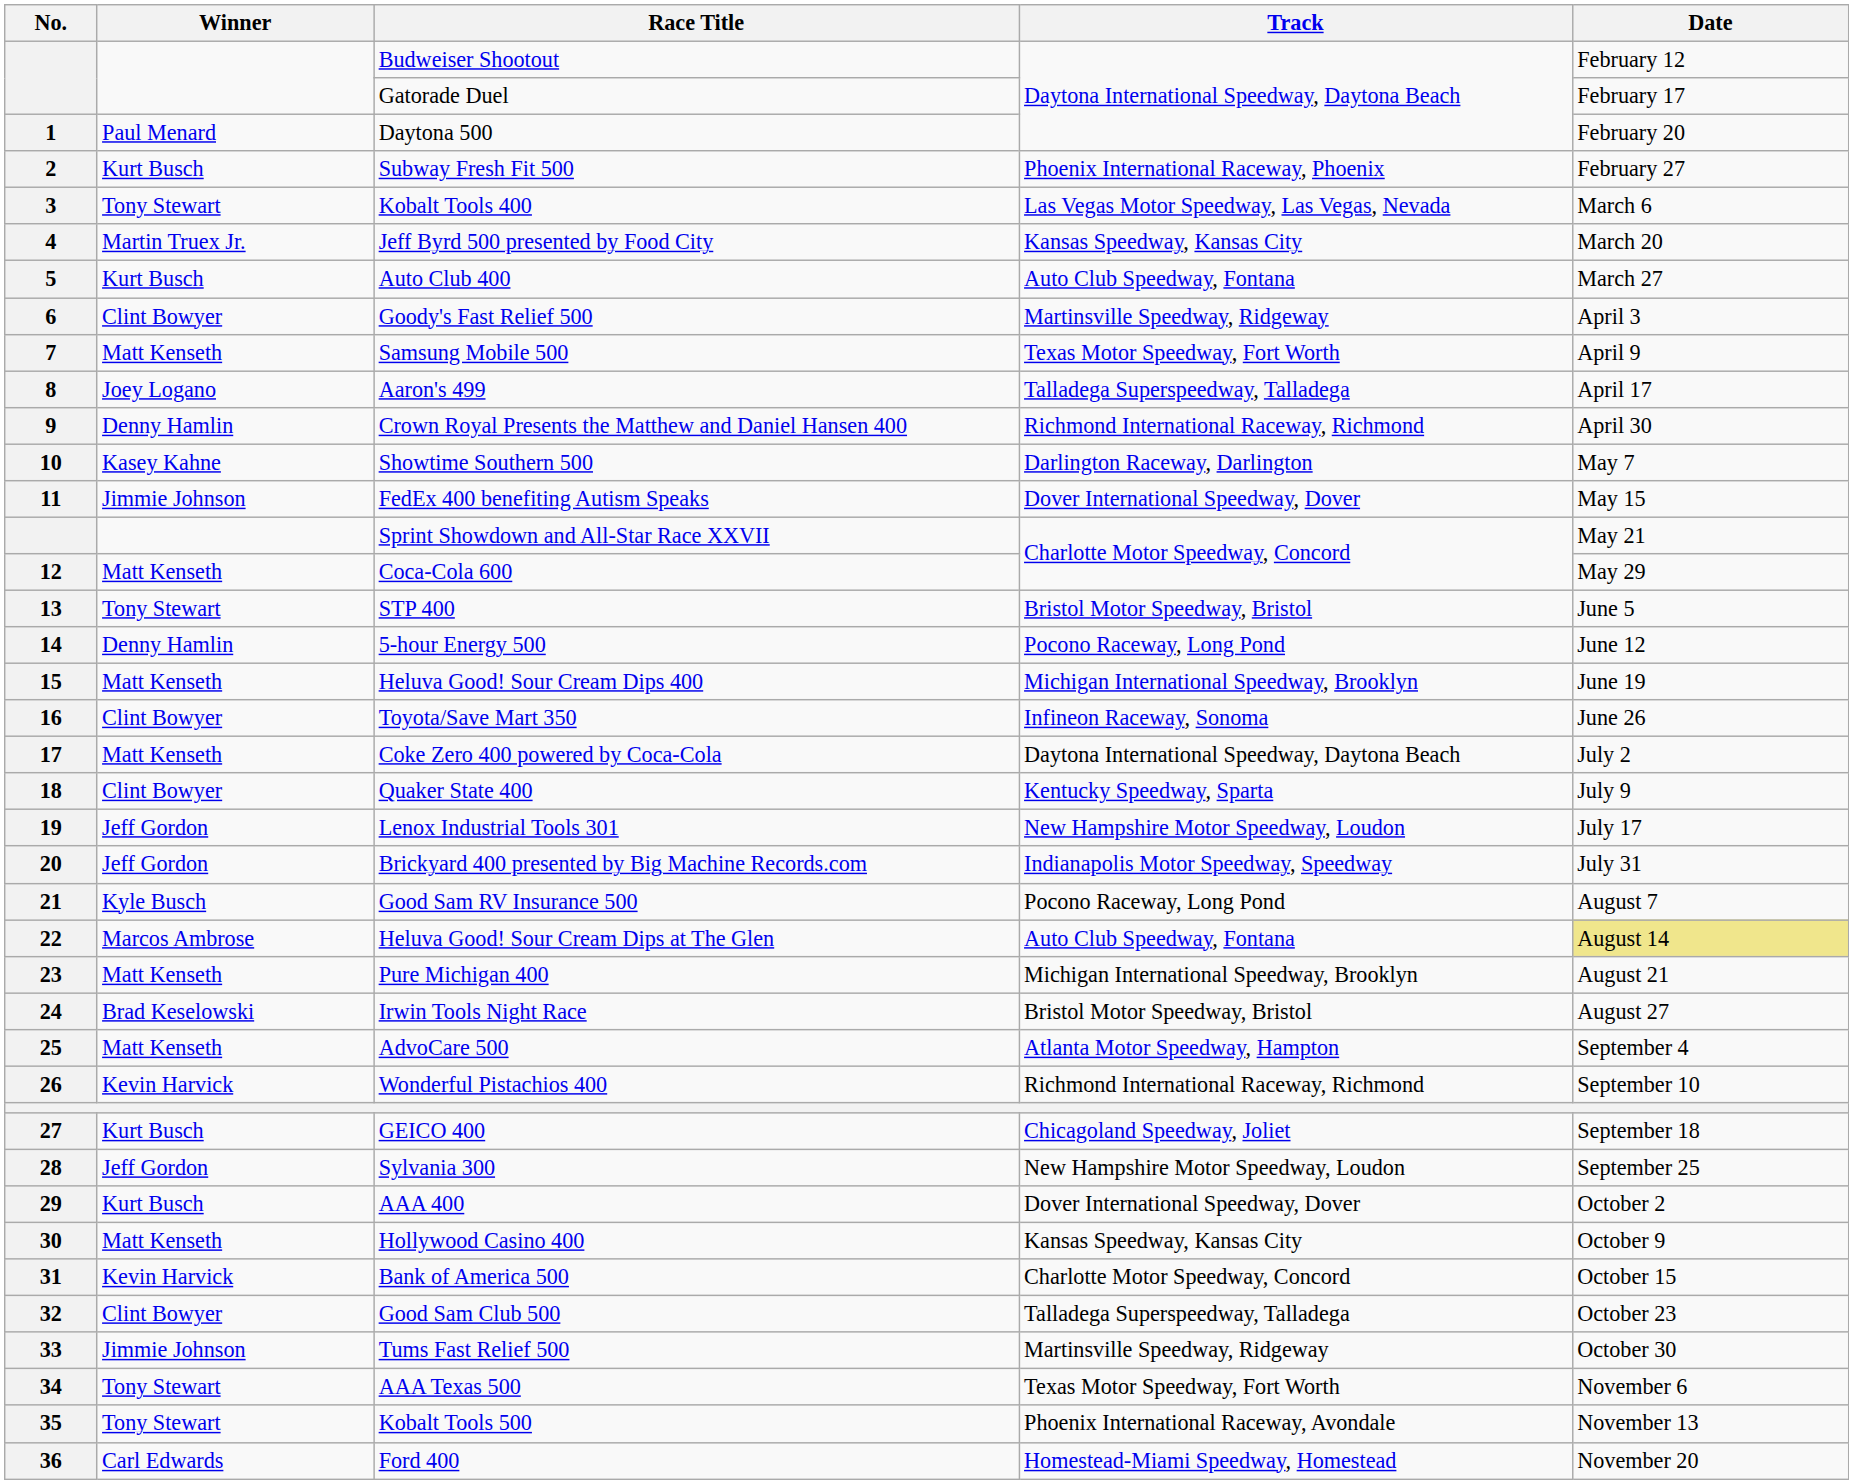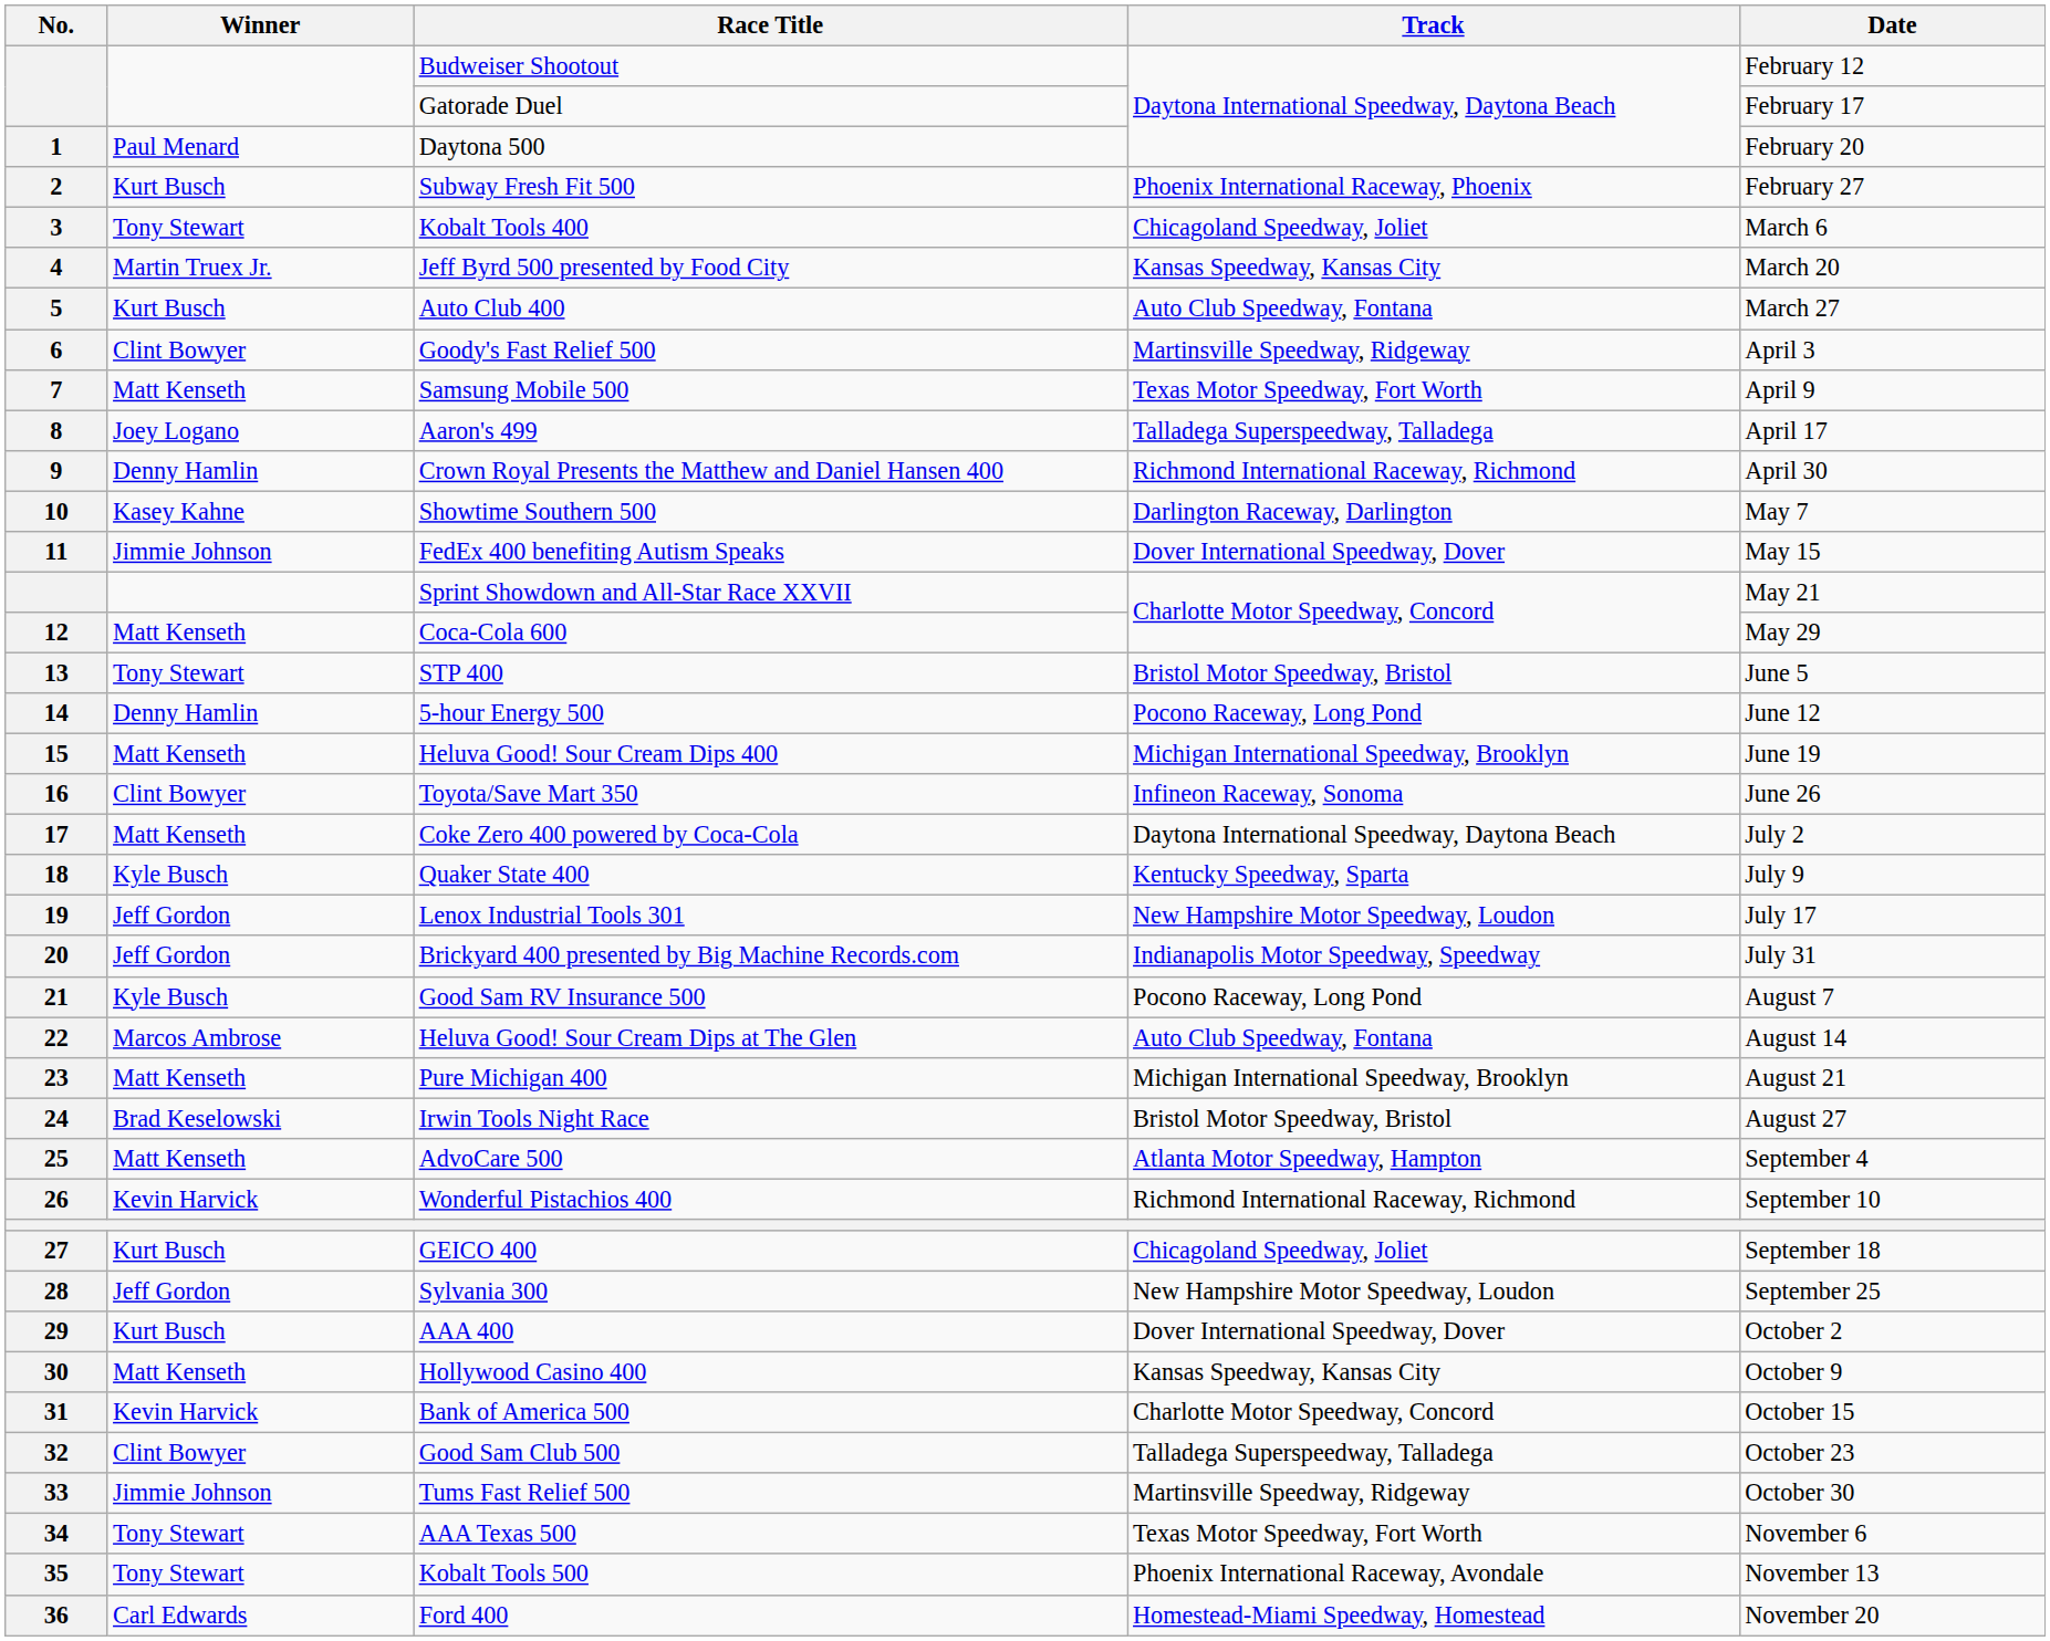 <table class="wikitable sortable" style="font-size:95%; width:100%">
 <tr>
 <th style="width:5%;">No.</th>
 <th style="width:15%;">Winner</th>
 <th style="width:35%;">Race Title</th>
 <th style="width:30%;"><a href='#'>Track</a></th>
 <th style="width:15%;">Date</th>
 </tr>
 <tr>
 <th rowspan="2"></th>
 <td rowspan="2"></td>
 <td><a href='#'>Budweiser Shootout</a></td>
 <td rowspan="3"><a href='#'>Daytona International Speedway</a>, <a href='#'>Daytona Beach</a></td>
 <td>February 12</td>
 </tr>
 <tr>
 <td>Gatorade Duel</td>
 <td>February 17</td>
 </tr>
 <tr>
 <th>1</th>
 <td><a href='#'>Paul Menard</a></td>
 <td>Daytona 500</td>
 <td>February 20</td>
 </tr>
 <tr>
 <th>2</th>
 <td><a href='#'>Kurt Busch</a></td>
 <td><a href='#'>Subway Fresh Fit 500</a></td>
 <td><a href='#'>Phoenix International Raceway</a>, <a href='#'>Phoenix</a></td>
 <td>February 27</td>
 </tr>
 <tr>
 <th>3</th>
 <td><a href='#'>Tony Stewart</a></td>
 <td><a href='#'>Kobalt Tools 400</a></td>
-<td><a href='#'>Las Vegas Motor Speedway</a>, <a href='#'>Las Vegas</a>, <a href='#'>Nevada</a></td>
+<td><a href='#'>Chicagoland Speedway</a>, <a href='#'>Joliet</a></td>
 <td>March 6</td>
 </tr>
 <tr>
 <th>4</th>
 <td><a href='#'>Martin Truex Jr.</a></td>
 <td><a href='#'>Jeff Byrd 500 presented by Food City</a></td>
 <td><a href='#'>Kansas Speedway</a>, <a href='#'>Kansas City</a></td>
 <td>March 20</td>
 </tr>
 <tr>
 <th>5</th>
 <td><a href='#'>Kurt Busch</a></td>
 <td><a href='#'>Auto Club 400</a></td>
 <td><a href='#'>Auto Club Speedway</a>, <a href='#'>Fontana</a></td>
 <td>March 27</td>
 </tr>
 <tr>
 <th>6</th>
 <td><a href='#'>Clint Bowyer</a></td>
 <td><a href='#'>Goody's Fast Relief 500</a></td>
 <td><a href='#'>Martinsville Speedway</a>, <a href='#'>Ridgeway</a></td>
 <td>April 3</td>
 </tr>
 <tr>
 <th>7</th>
 <td><a href='#'>Matt Kenseth</a></td>
 <td><a href='#'>Samsung Mobile 500</a></td>
 <td><a href='#'>Texas Motor Speedway</a>, <a href='#'>Fort Worth</a></td>
 <td>April 9</td>
 </tr>
 <tr>
 <th>8</th>
 <td><a href='#'>Joey Logano</a></td>
 <td><a href='#'>Aaron's 499</a></td>
 <td><a href='#'>Talladega Superspeedway</a>, <a href='#'>Talladega</a></td>
 <td>April 17</td>
 </tr>
 <tr>
 <th>9</th>
 <td><a href='#'>Denny Hamlin</a></td>
 <td><a href='#'>Crown Royal Presents the Matthew and Daniel Hansen 400</a></td>
 <td><a href='#'>Richmond International Raceway</a>, <a href='#'>Richmond</a></td>
 <td>April 30</td>
 </tr>
 <tr>
 <th>10</th>
 <td><a href='#'>Kasey Kahne</a></td>
 <td><a href='#'>Showtime Southern 500</a></td>
 <td><a href='#'>Darlington Raceway</a>, <a href='#'>Darlington</a></td>
 <td>May 7</td>
 </tr>
 <tr>
 <th>11</th>
 <td><a href='#'>Jimmie Johnson</a></td>
 <td><a href='#'>FedEx 400 benefiting Autism Speaks</a></td>
 <td><a href='#'>Dover International Speedway</a>, <a href='#'>Dover</a></td>
 <td>May 15</td>
 </tr>
 <tr>
 <th></th>
 <td></td>
 <td><a href='#'>Sprint Showdown and All-Star Race XXVII</a></td>
 <td rowspan="2"><a href='#'>Charlotte Motor Speedway</a>, <a href='#'>Concord</a></td>
 <td>May 21</td>
 </tr>
 <tr>
 <th>12</th>
 <td><a href='#'>Matt Kenseth</a></td>
 <td><a href='#'>Coca-Cola 600</a></td>
 <td>May 29</td>
 </tr>
 <tr>
 <th>13</th>
 <td><a href='#'>Tony Stewart</a></td>
 <td><a href='#'>STP 400</a></td>
 <td><a href='#'>Bristol Motor Speedway</a>, <a href='#'>Bristol</a></td>
 <td>June 5</td>
 </tr>
 <tr>
 <th>14</th>
 <td><a href='#'>Denny Hamlin</a></td>
 <td><a href='#'>5-hour Energy 500</a></td>
 <td><a href='#'>Pocono Raceway</a>, <a href='#'>Long Pond</a></td>
 <td>June 12</td>
 </tr>
 <tr>
 <th>15</th>
 <td><a href='#'>Matt Kenseth</a></td>
 <td><a href='#'>Heluva Good! Sour Cream Dips 400</a></td>
 <td><a href='#'>Michigan International Speedway</a>, <a href='#'>Brooklyn</a></td>
 <td>June 19</td>
 </tr>
 <tr>
 <th>16</th>
 <td><a href='#'>Clint Bowyer</a></td>
 <td><a href='#'>Toyota/Save Mart 350</a></td>
 <td><a href='#'>Infineon Raceway</a>, <a href='#'>Sonoma</a></td>
 <td>June 26</td>
 </tr>
 <tr>
 <th>17</th>
 <td><a href='#'>Matt Kenseth</a></td>
 <td><a href='#'>Coke Zero 400 powered by Coca-Cola</a></td>
 <td>Daytona International Speedway, Daytona Beach</td>
 <td>July 2</td>
 </tr>
 <tr>
 <th>18</th>
-<td><a href='#'>Clint Bowyer</a></td>
+<td><a href='#'>Kyle Busch</a></td>
 <td><a href='#'>Quaker State 400</a></td>
 <td><a href='#'>Kentucky Speedway</a>, <a href='#'>Sparta</a></td>
 <td>July 9</td>
 </tr>
 <tr>
 <th>19</th>
 <td><a href='#'>Jeff Gordon</a></td>
 <td><a href='#'>Lenox Industrial Tools 301</a></td>
 <td><a href='#'>New Hampshire Motor Speedway</a>, <a href='#'>Loudon</a></td>
 <td>July 17</td>
 </tr>
 <tr>
 <th>20</th>
 <td><a href='#'>Jeff Gordon</a></td>
 <td><a href='#'>Brickyard 400 presented by Big Machine Records.com</a></td>
 <td><a href='#'>Indianapolis Motor Speedway</a>, <a href='#'>Speedway</a></td>
 <td>July 31</td>
 </tr>
 <tr>
 <th>21</th>
 <td><a href='#'>Kyle Busch</a></td>
 <td><a href='#'>Good Sam RV Insurance 500</a></td>
 <td>Pocono Raceway, Long Pond</td>
 <td>August 7</td>
 </tr>
 <tr>
 <th>22</th>
 <td><a href='#'>Marcos Ambrose</a></td>
 <td><a href='#'>Heluva Good! Sour Cream Dips at The Glen</a></td>
 <td><a href='#'>Auto Club Speedway</a>, <a href='#'>Fontana</a></td>
-<td style="background: khaki;">August 14</td>
+<td>August 14</td>
 </tr>
 <tr>
 <th>23</th>
 <td><a href='#'>Matt Kenseth</a></td>
 <td><a href='#'>Pure Michigan 400</a></td>
 <td>Michigan International Speedway, Brooklyn</td>
 <td>August 21</td>
 </tr>
 <tr>
 <th>24</th>
 <td><a href='#'>Brad Keselowski</a></td>
 <td><a href='#'>Irwin Tools Night Race</a></td>
 <td>Bristol Motor Speedway, Bristol</td>
 <td>August 27</td>
 </tr>
 <tr>
 <th>25</th>
 <td><a href='#'>Matt Kenseth</a></td>
 <td><a href='#'>AdvoCare 500</a></td>
 <td><a href='#'>Atlanta Motor Speedway</a>, <a href='#'>Hampton</a></td>
 <td>September 4</td>
 </tr>
 <tr>
 <th>26</th>
 <td><a href='#'>Kevin Harvick</a></td>
 <td><a href='#'>Wonderful Pistachios 400</a></td>
 <td>Richmond International Raceway, Richmond</td>
 <td>September 10</td>
 </tr>
 <tr>
 <th colspan="5"></th>
 </tr>
 <tr>
 <th>27</th>
 <td><a href='#'>Kurt Busch</a></td>
 <td><a href='#'>GEICO 400</a></td>
 <td><a href='#'>Chicagoland Speedway</a>, <a href='#'>Joliet</a></td>
 <td>September 18</td>
 </tr>
 <tr>
 <th>28</th>
 <td><a href='#'>Jeff Gordon</a></td>
 <td><a href='#'>Sylvania 300</a></td>
 <td>New Hampshire Motor Speedway, Loudon</td>
 <td>September 25</td>
 </tr>
 <tr>
 <th>29</th>
 <td><a href='#'>Kurt Busch</a></td>
 <td><a href='#'>AAA 400</a></td>
 <td>Dover International Speedway, Dover</td>
 <td>October 2</td>
 </tr>
 <tr>
 <th>30</th>
 <td><a href='#'>Matt Kenseth</a></td>
 <td><a href='#'>Hollywood Casino 400</a></td>
 <td>Kansas Speedway, Kansas City</td>
 <td>October 9</td>
 </tr>
 <tr>
 <th>31</th>
 <td><a href='#'>Kevin Harvick</a></td>
 <td><a href='#'>Bank of America 500</a></td>
 <td>Charlotte Motor Speedway, Concord</td>
 <td>October 15</td>
 </tr>
 <tr>
 <th>32</th>
 <td><a href='#'>Clint Bowyer</a></td>
 <td><a href='#'>Good Sam Club 500</a></td>
 <td>Talladega Superspeedway, Talladega</td>
 <td>October 23</td>
 </tr>
 <tr>
 <th>33</th>
 <td><a href='#'>Jimmie Johnson</a></td>
 <td><a href='#'>Tums Fast Relief 500</a></td>
 <td>Martinsville Speedway, Ridgeway</td>
 <td>October 30</td>
 </tr>
 <tr>
 <th>34</th>
 <td><a href='#'>Tony Stewart</a></td>
 <td><a href='#'>AAA Texas 500</a></td>
 <td>Texas Motor Speedway, Fort Worth</td>
 <td>November 6</td>
 </tr>
 <tr>
 <th>35</th>
 <td><a href='#'>Tony Stewart</a></td>
 <td><a href='#'>Kobalt Tools 500</a></td>
 <td>Phoenix International Raceway, Avondale</td>
 <td>November 13</td>
 </tr>
 <tr>
 <th>36</th>
 <td><a href='#'>Carl Edwards</a></td>
 <td><a href='#'>Ford 400</a></td>
 <td><a href='#'>Homestead-Miami Speedway</a>, <a href='#'>Homestead</a></td>
 <td>November 20</td>
 </tr>
 </table>
